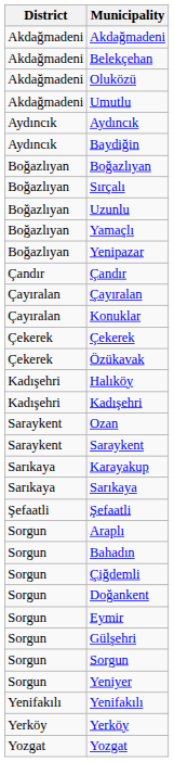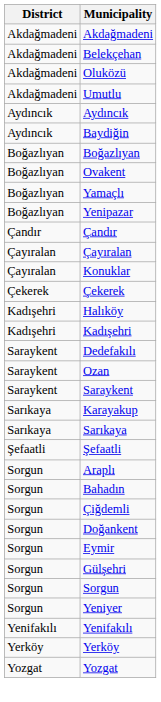 <table class="sortable wikitable">
 <tr>
 <th>District</th>
 <th>Municipality</th>
 </tr>
 <tr>
 <td>Akdağmadeni</td>
 <td><a href='#'>Akdağmadeni</a></td>
 </tr>
 <tr>
 <td>Akdağmadeni</td>
 <td><a href='#'>Belekçehan</a></td>
 </tr>
 <tr>
 <td>Akdağmadeni</td>
 <td><a href='#'>Oluközü</a></td>
 </tr>
 <tr>
 <td>Akdağmadeni</td>
 <td><a href='#'>Umutlu</a></td>
 </tr>
 <tr>
 <td>Aydıncık</td>
 <td><a href='#'>Aydıncık</a></td>
 </tr>
 <tr>
 <td>Aydıncık</td>
 <td><a href='#'>Baydiğin</a></td>
 </tr>
 <tr>
 <td>Boğazlıyan</td>
 <td><a href='#'>Boğazlıyan</a></td>
 </tr>
 <tr>
 <td>Boğazlıyan</td>
-<td><a href='#'>Sırçalı</a></td>
-</tr>
-<tr>
-<td>Boğazlıyan</td>
-<td><a href='#'>Uzunlu</a></td>
+<td><a href='#'>Ovakent</a></td>
 </tr>
 <tr>
 <td>Boğazlıyan</td>
 <td><a href='#'>Yamaçlı</a></td>
 </tr>
 <tr>
 <td>Boğazlıyan</td>
 <td><a href='#'>Yenipazar</a></td>
 </tr>
 <tr>
 <td>Çandır</td>
 <td><a href='#'>Çandır</a></td>
 </tr>
 <tr>
 <td>Çayıralan</td>
 <td><a href='#'>Çayıralan</a></td>
 </tr>
 <tr>
 <td>Çayıralan</td>
 <td><a href='#'>Konuklar</a></td>
 </tr>
 <tr>
 <td>Çekerek</td>
 <td><a href='#'>Çekerek</a></td>
 </tr>
 <tr>
-<td>Çekerek</td>
-<td><a href='#'>Özükavak</a></td>
-</tr>
-<tr>
 <td>Kadışehri</td>
 <td><a href='#'>Halıköy</a></td>
 </tr>
 <tr>
 <td>Kadışehri</td>
 <td><a href='#'>Kadışehri</a></td>
+</tr>
+<tr>
+<td>Saraykent</td>
+<td><a href='#'>Dedefakılı</a></td>
 </tr>
 <tr>
 <td>Saraykent</td>
 <td><a href='#'>Ozan</a></td>
 </tr>
 <tr>
 <td>Saraykent</td>
 <td><a href='#'>Saraykent</a></td>
 </tr>
 <tr>
 <td>Sarıkaya</td>
 <td><a href='#'>Karayakup</a></td>
 </tr>
 <tr>
 <td>Sarıkaya</td>
 <td><a href='#'>Sarıkaya</a></td>
 </tr>
 <tr>
 <td>Şefaatli</td>
 <td><a href='#'>Şefaatli</a></td>
 </tr>
 <tr>
 <td>Sorgun</td>
 <td><a href='#'>Araplı</a></td>
 </tr>
 <tr>
 <td>Sorgun</td>
 <td><a href='#'>Bahadın</a></td>
 </tr>
 <tr>
 <td>Sorgun</td>
 <td><a href='#'>Çiğdemli</a></td>
 </tr>
 <tr>
 <td>Sorgun</td>
 <td><a href='#'>Doğankent</a></td>
 </tr>
 <tr>
 <td>Sorgun</td>
 <td><a href='#'>Eymir</a></td>
 </tr>
 <tr>
 <td>Sorgun</td>
 <td><a href='#'>Gülşehri</a></td>
 </tr>
 <tr>
 <td>Sorgun</td>
 <td><a href='#'>Sorgun</a></td>
 </tr>
 <tr>
 <td>Sorgun</td>
 <td><a href='#'>Yeniyer</a></td>
 </tr>
 <tr>
 <td>Yenifakılı</td>
 <td><a href='#'>Yenifakılı</a></td>
 </tr>
 <tr>
 <td>Yerköy</td>
 <td><a href='#'>Yerköy</a></td>
 </tr>
 <tr>
 <td>Yozgat</td>
 <td><a href='#'>Yozgat</a></td>
 </tr>
 </table>
